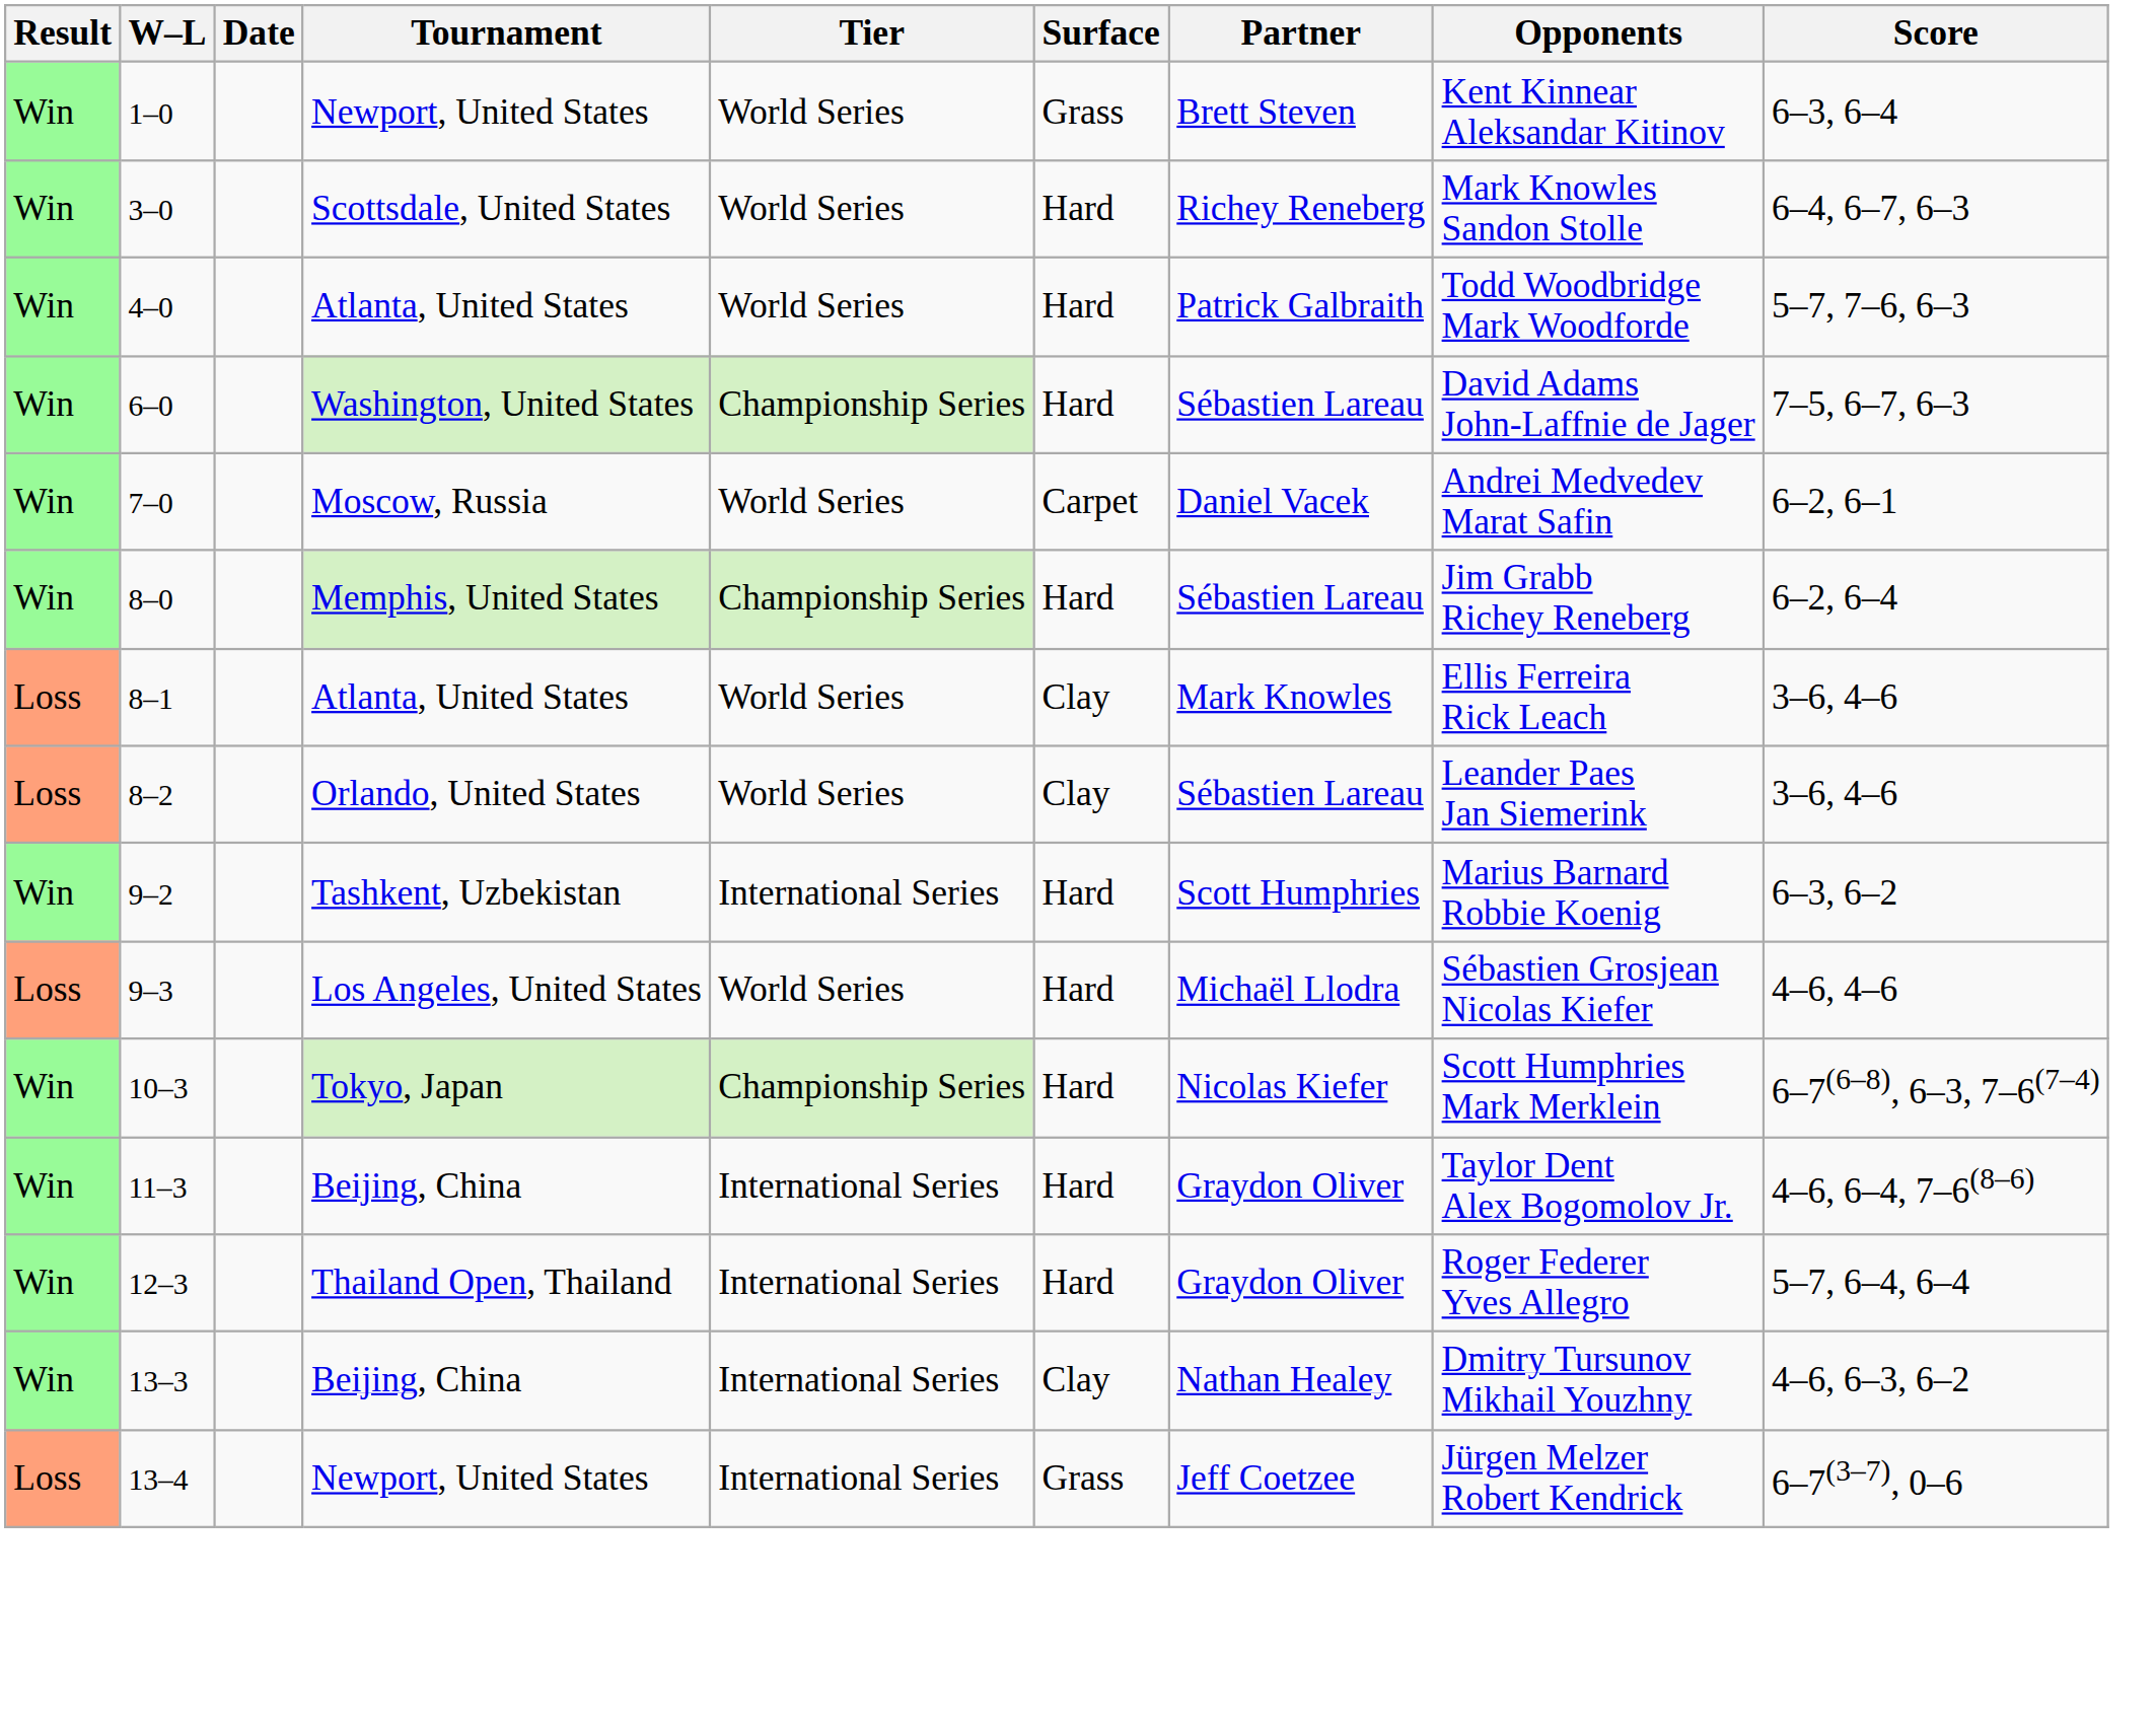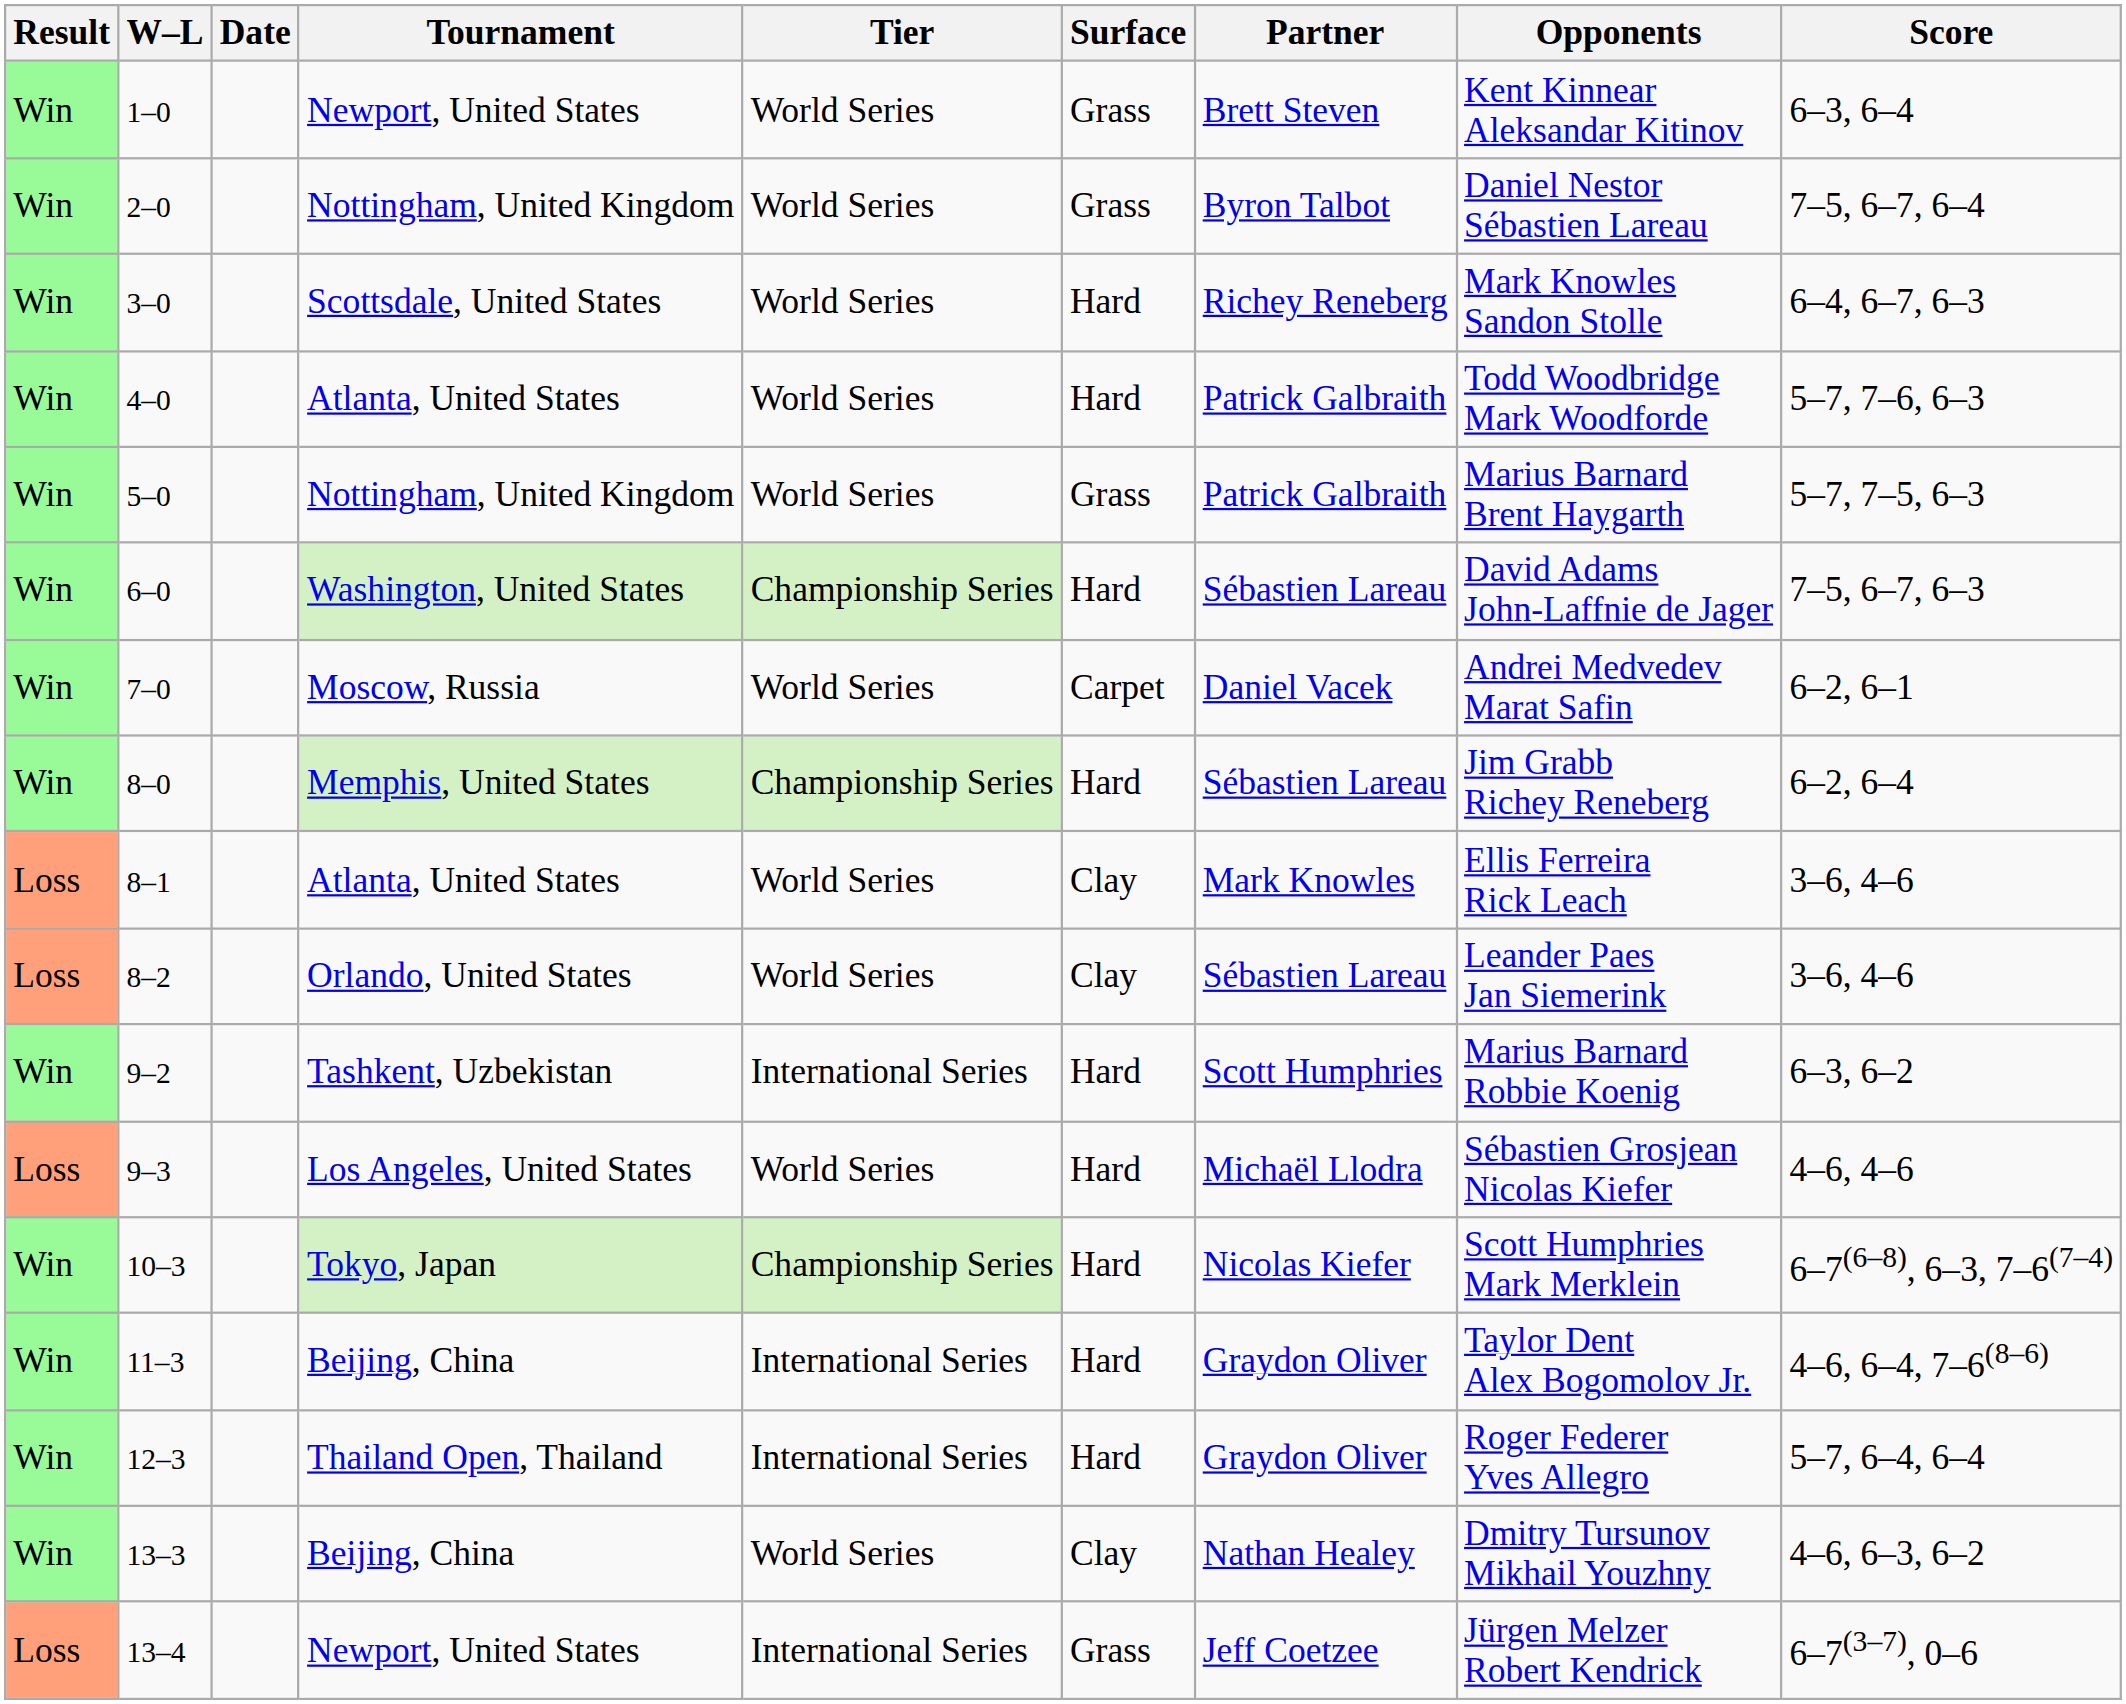 <table class="sortable wikitable">
 <tr>
 <th>Result</th>
 <th class="unsortable">W–L</th>
 <th>Date</th>
 <th>Tournament</th>
 <th>Tier</th>
 <th>Surface</th>
 <th>Partner</th>
 <th>Opponents</th>
 <th class="unsortable">Score</th>
 </tr>
 <tr>
 <td bgcolor=98FB98>Win</td>
 <td><small>1–0</small></td>
 <td><a href='#'></a></td>
 <td><a href='#'>Newport</a>, United States</td>
 <td>World Series</td>
 <td>Grass</td>
 <td> <a href='#'>Brett Steven</a></td>
 <td> <a href='#'>Kent Kinnear</a> <br>  <a href='#'>Aleksandar Kitinov</a></td>
 <td>6–3, 6–4</td>
 </tr>
 <tr>
 <td bgcolor=98FB98>Win</td>
+<td><small>2–0</small></td>
+<td><a href='#'></a></td>
+<td><a href='#'>Nottingham</a>, United Kingdom</td>
+<td>World Series</td>
+<td>Grass</td>
+<td> <a href='#'>Byron Talbot</a></td>
+<td> <a href='#'>Daniel Nestor</a> <br>  <a href='#'>Sébastien Lareau</a></td>
+<td>7–5, 6–7, 6–4</td>
+</tr>
+<tr>
+<td bgcolor=98FB98>Win</td>
 <td><small>3–0</small></td>
 <td><a href='#'></a></td>
 <td><a href='#'>Scottsdale</a>, United States</td>
 <td>World Series</td>
 <td>Hard</td>
 <td> <a href='#'>Richey Reneberg</a></td>
 <td> <a href='#'>Mark Knowles</a> <br>  <a href='#'>Sandon Stolle</a></td>
 <td>6–4, 6–7, 6–3</td>
 </tr>
 <tr>
 <td bgcolor=98FB98>Win</td>
 <td><small>4–0</small></td>
 <td><a href='#'></a></td>
 <td><a href='#'>Atlanta</a>, United States</td>
 <td>World Series</td>
 <td>Hard</td>
 <td> <a href='#'>Patrick Galbraith</a></td>
 <td> <a href='#'>Todd Woodbridge</a> <br>  <a href='#'>Mark Woodforde</a></td>
 <td>5–7, 7–6, 6–3</td>
+</tr>
+<tr>
+<td bgcolor=98FB98>Win</td>
+<td><small>5–0</small></td>
+<td><a href='#'></a></td>
+<td><a href='#'>Nottingham</a>, United Kingdom</td>
+<td>World Series</td>
+<td>Grass</td>
+<td> <a href='#'>Patrick Galbraith</a></td>
+<td> <a href='#'>Marius Barnard</a> <br>  <a href='#'>Brent Haygarth</a></td>
+<td>5–7, 7–5, 6–3</td>
 </tr>
 <tr>
 <td bgcolor=98FB98>Win</td>
 <td><small>6–0</small></td>
 <td><a href='#'></a></td>
 <td style="background:#d4f1c5;"><a href='#'>Washington</a>, United States</td>
 <td style="background:#d4f1c5;">Championship Series</td>
 <td>Hard</td>
 <td> <a href='#'>Sébastien Lareau</a></td>
 <td> <a href='#'>David Adams</a> <br>  <a href='#'>John-Laffnie de Jager</a></td>
 <td>7–5, 6–7, 6–3</td>
 </tr>
 <tr>
 <td bgcolor=98FB98>Win</td>
 <td><small>7–0</small></td>
 <td><a href='#'></a></td>
 <td><a href='#'>Moscow</a>, Russia</td>
 <td>World Series</td>
 <td>Carpet</td>
 <td> <a href='#'>Daniel Vacek</a></td>
 <td> <a href='#'>Andrei Medvedev</a> <br>  <a href='#'>Marat Safin</a></td>
 <td>6–2, 6–1</td>
 </tr>
 <tr>
 <td bgcolor=98FB98>Win</td>
 <td><small>8–0</small></td>
 <td><a href='#'></a></td>
 <td style="background:#d4f1c5;"><a href='#'>Memphis</a>, United States</td>
 <td style="background:#d4f1c5;">Championship Series</td>
 <td>Hard</td>
 <td> <a href='#'>Sébastien Lareau</a></td>
 <td> <a href='#'>Jim Grabb</a> <br>  <a href='#'>Richey Reneberg</a></td>
 <td>6–2, 6–4</td>
 </tr>
 <tr>
 <td bgcolor=FFA07A>Loss</td>
 <td><small>8–1</small></td>
 <td><a href='#'></a></td>
 <td><a href='#'>Atlanta</a>, United States</td>
 <td>World Series</td>
 <td>Clay</td>
 <td> <a href='#'>Mark Knowles</a></td>
 <td> <a href='#'>Ellis Ferreira</a> <br>  <a href='#'>Rick Leach</a></td>
 <td>3–6, 4–6</td>
 </tr>
 <tr>
 <td bgcolor=FFA07A>Loss</td>
 <td><small>8–2</small></td>
 <td><a href='#'></a></td>
 <td><a href='#'>Orlando</a>, United States</td>
 <td>World Series</td>
 <td>Clay</td>
 <td> <a href='#'>Sébastien Lareau</a></td>
 <td> <a href='#'>Leander Paes</a> <br>  <a href='#'>Jan Siemerink</a></td>
 <td>3–6, 4–6</td>
 </tr>
 <tr>
 <td bgcolor=98FB98>Win</td>
 <td><small>9–2</small></td>
 <td><a href='#'></a></td>
 <td><a href='#'>Tashkent</a>, Uzbekistan</td>
 <td>International Series</td>
 <td>Hard</td>
 <td> <a href='#'>Scott Humphries</a></td>
 <td> <a href='#'>Marius Barnard</a> <br>  <a href='#'>Robbie Koenig</a></td>
 <td>6–3, 6–2</td>
 </tr>
 <tr>
 <td bgcolor=FFA07A>Loss</td>
 <td><small>9–3</small></td>
 <td><a href='#'></a></td>
 <td><a href='#'>Los Angeles</a>, United States</td>
 <td>World Series</td>
 <td>Hard</td>
 <td> <a href='#'>Michaël Llodra</a></td>
 <td> <a href='#'>Sébastien Grosjean</a> <br>  <a href='#'>Nicolas Kiefer</a></td>
 <td>4–6, 4–6</td>
 </tr>
 <tr>
 <td bgcolor=98FB98>Win</td>
 <td><small>10–3</small></td>
 <td><a href='#'></a></td>
 <td style="background:#d4f1c5;"><a href='#'>Tokyo</a>, Japan</td>
 <td style="background:#d4f1c5;">Championship Series</td>
 <td>Hard</td>
 <td> <a href='#'>Nicolas Kiefer</a></td>
 <td> <a href='#'>Scott Humphries</a> <br>  <a href='#'>Mark Merklein</a></td>
 <td>6–7<sup>(6–8)</sup>, 6–3, 7–6<sup>(7–4)</sup></td>
 </tr>
 <tr>
 <td bgcolor=98FB98>Win</td>
 <td><small>11–3</small></td>
 <td><a href='#'></a></td>
 <td><a href='#'>Beijing</a>, China</td>
 <td>International Series</td>
 <td>Hard</td>
 <td> <a href='#'>Graydon Oliver</a></td>
 <td> <a href='#'>Taylor Dent</a> <br>  <a href='#'>Alex Bogomolov Jr.</a></td>
 <td>4–6, 6–4, 7–6<sup>(8–6)</sup></td>
 </tr>
 <tr>
 <td bgcolor=98FB98>Win</td>
 <td><small>12–3</small></td>
 <td><a href='#'></a></td>
 <td><a href='#'>Thailand Open</a>, Thailand</td>
 <td>International Series</td>
 <td>Hard</td>
 <td> <a href='#'>Graydon Oliver</a></td>
 <td> <a href='#'>Roger Federer</a> <br>  <a href='#'>Yves Allegro</a></td>
 <td>5–7, 6–4, 6–4</td>
 </tr>
 <tr>
 <td bgcolor=98FB98>Win</td>
 <td><small>13–3</small></td>
 <td><a href='#'></a></td>
 <td><a href='#'>Beijing</a>, China</td>
-<td>International Series</td>
+<td>World Series</td>
 <td>Clay</td>
 <td> <a href='#'>Nathan Healey</a></td>
 <td> <a href='#'>Dmitry Tursunov</a> <br>  <a href='#'>Mikhail Youzhny</a></td>
 <td>4–6, 6–3, 6–2</td>
 </tr>
 <tr>
 <td bgcolor=FFA07A>Loss</td>
 <td><small>13–4</small></td>
 <td><a href='#'></a></td>
 <td><a href='#'>Newport</a>, United States</td>
 <td>International Series</td>
 <td>Grass</td>
 <td> <a href='#'>Jeff Coetzee</a></td>
 <td> <a href='#'>Jürgen Melzer</a> <br>  <a href='#'>Robert Kendrick</a></td>
 <td>6–7<sup>(3–7)</sup>, 0–6</td>
 </tr>
 </table>
